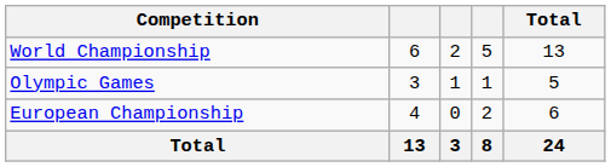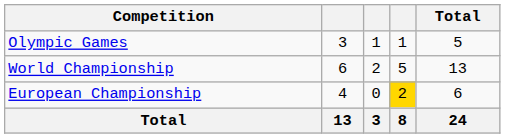 <table class="wikitable" style="width:30%; font-size:90%; text-align:center;">
 <tr>
 <th>Competition</th>
 <th></th>
 <th></th>
 <th></th>
 <th>Total</th>
 </tr>
 <tr>
+<td align="left"><a href='#'>Olympic Games</a></td>
+<td>3</td>
+<td>1</td>
+<td>1</td>
+<td>5</td>
+</tr>
+<tr>
 <td align="left"><a href='#'>World Championship</a></td>
 <td>6</td>
 <td>2</td>
 <td>5</td>
 <td>13</td>
 </tr>
 <tr>
-<td align="left"><a href='#'>Olympic Games</a></td>
-<td>3</td>
-<td>1</td>
-<td>1</td>
-<td>5</td>
-</tr>
-<tr>
 <td align="left"><a href='#'>European Championship</a></td>
 <td>4</td>
 <td>0</td>
-<td>2</td>
+<td style="background: gold;">2</td>
 <td>6</td>
 </tr>
 <tr>
 <th>Total</th>
 <th>13</th>
 <th>3</th>
 <th>8</th>
 <th>24</th>
 </tr>
 </table>
